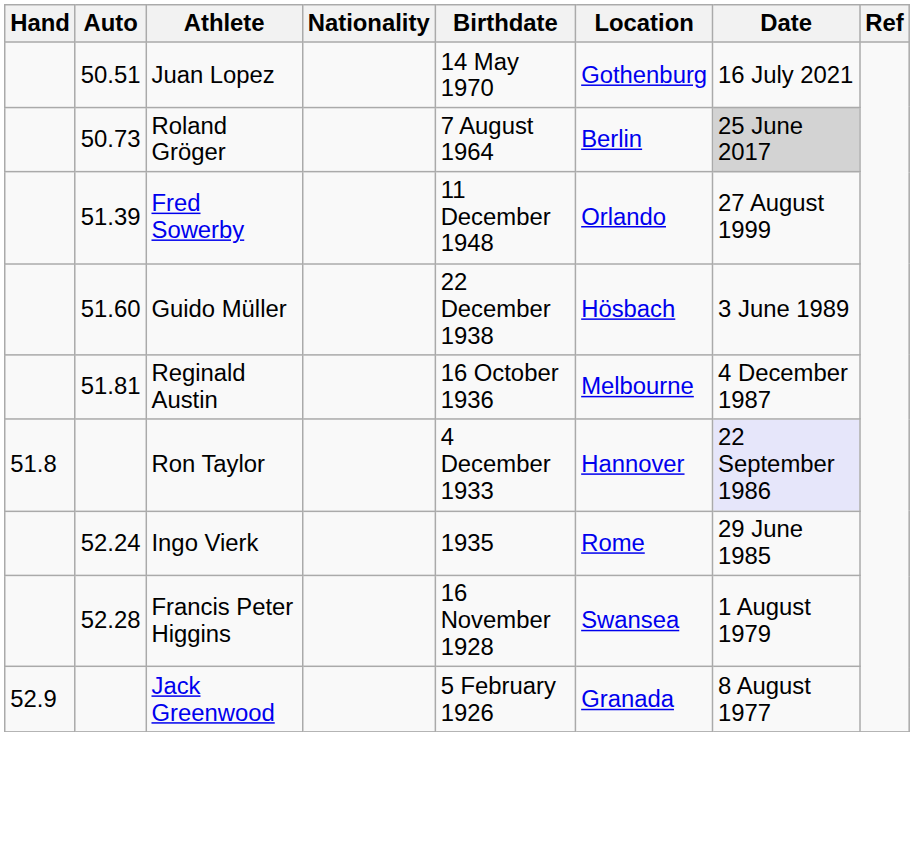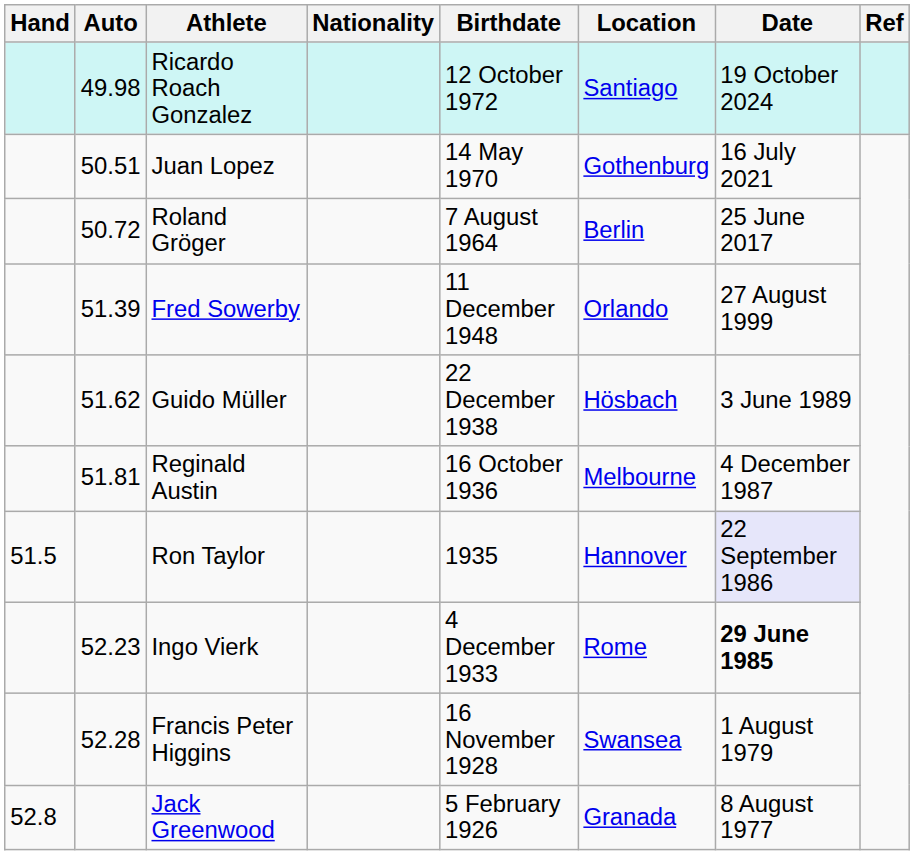 <table class="wikitable">
 <tr>
 <th>Hand</th>
 <th>Auto</th>
 <th>Athlete</th>
 <th>Nationality</th>
 <th>Birthdate</th>
 <th>Location</th>
 <th>Date</th>
 <th>Ref</th>
+</tr>
+<tr style="background:#cef6f5;">
+<td></td>
+<td>49.98</td>
+<td>Ricardo Roach Gonzalez</td>
+<td></td>
+<td>12 October 1972</td>
+<td><a href='#'>Santiago</a></td>
+<td>19 October 2024</td>
+<td></td>
 </tr>
 <tr>
 <td></td>
 <td>50.51</td>
 <td>Juan Lopez</td>
 <td></td>
 <td>14 May 1970</td>
 <td><a href='#'>Gothenburg</a></td>
 <td>16 July 2021</td>
 </tr>
 <tr>
 <td></td>
-<td>50.73</td>
+<td>50.72</td>
 <td>Roland Gröger</td>
 <td></td>
 <td>7 August 1964</td>
 <td><a href='#'>Berlin</a></td>
-<td style="background: lightgrey;">25 June 2017</td>
+<td>25 June 2017</td>
 </tr>
 <tr>
 <td></td>
 <td>51.39</td>
 <td><a href='#'>Fred Sowerby</a></td>
 <td></td>
 <td>11 December 1948</td>
 <td><a href='#'>Orlando</a></td>
 <td>27 August 1999</td>
 </tr>
 <tr>
 <td></td>
-<td>51.60</td>
+<td>51.62</td>
 <td>Guido Müller</td>
 <td></td>
 <td>22 December 1938</td>
 <td><a href='#'>Hösbach</a></td>
 <td>3 June 1989</td>
 </tr>
 <tr>
 <td></td>
 <td>51.81</td>
 <td>Reginald Austin</td>
 <td></td>
 <td>16 October 1936</td>
 <td><a href='#'>Melbourne</a></td>
 <td>4 December 1987</td>
 </tr>
 <tr>
-<td>51.8</td>
+<td>51.5</td>
 <td></td>
 <td>Ron Taylor</td>
 <td></td>
-<td>4 December 1933</td>
+<td>1935</td>
 <td><a href='#'>Hannover</a></td>
 <td style="background: lavender;">22 September 1986</td>
 </tr>
 <tr>
 <td></td>
-<td>52.24</td>
+<td>52.23</td>
 <td>Ingo Vierk</td>
 <td></td>
-<td>1935</td>
+<td>4 December 1933</td>
 <td><a href='#'>Rome</a></td>
-<td>29 June 1985</td>
+<td><strong>29 June 1985</strong></td>
 </tr>
 <tr>
 <td></td>
 <td>52.28</td>
 <td>Francis Peter Higgins</td>
 <td></td>
 <td>16 November 1928</td>
 <td><a href='#'>Swansea</a></td>
 <td>1 August 1979</td>
 </tr>
 <tr>
-<td>52.9</td>
+<td>52.8</td>
 <td></td>
 <td><a href='#'>Jack Greenwood</a></td>
 <td></td>
 <td>5 February 1926</td>
 <td><a href='#'>Granada</a></td>
 <td>8 August 1977</td>
 </tr>
 </table>
